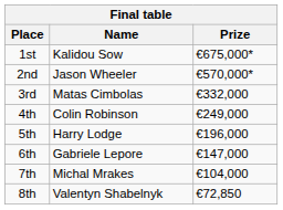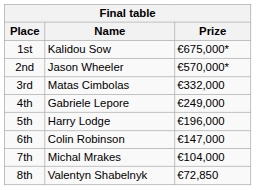 <table class="wikitable">
 <tr>
 <th colspan="3">Final table</th>
 </tr>
 <tr>
 <th style="width:50px;">Place</th>
 <th style="width:175px;">Name</th>
 <th style="width:100px;">Prize</th>
 </tr>
 <tr>
 <td style="text-align:center;">1st</td>
 <td> Kalidou Sow</td>
 <td>€675,000*</td>
 </tr>
 <tr>
 <td style="text-align:center;">2nd</td>
 <td> Jason Wheeler</td>
 <td>€570,000*</td>
 </tr>
 <tr>
 <td style="text-align:center;">3rd</td>
 <td> Matas Cimbolas</td>
 <td>€332,000</td>
 </tr>
 <tr>
 <td style="text-align:center;">4th</td>
-<td> Colin Robinson</td>
+<td> Gabriele Lepore</td>
 <td>€249,000</td>
 </tr>
 <tr>
 <td style="text-align:center;">5th</td>
 <td> Harry Lodge</td>
 <td>€196,000</td>
 </tr>
 <tr>
 <td style="text-align:center;">6th</td>
-<td> Gabriele Lepore</td>
+<td> Colin Robinson</td>
 <td>€147,000</td>
 </tr>
 <tr>
 <td style="text-align:center;">7th</td>
 <td> Michal Mrakes</td>
 <td>€104,000</td>
 </tr>
 <tr>
 <td style="text-align:center;">8th</td>
 <td> Valentyn Shabelnyk</td>
 <td>€72,850</td>
 </tr>
 </table>
